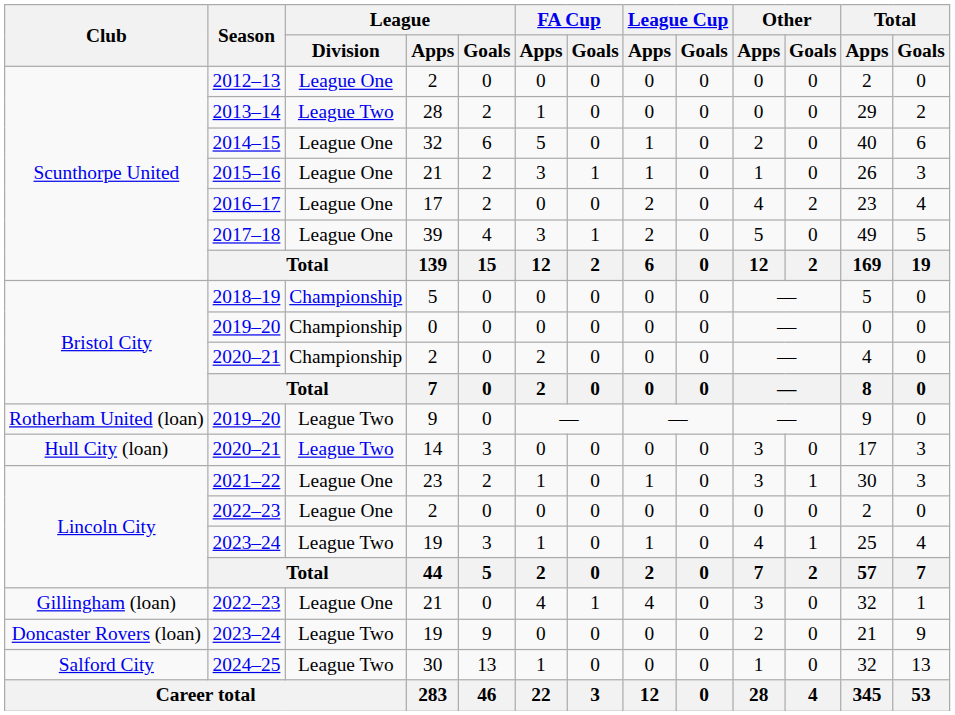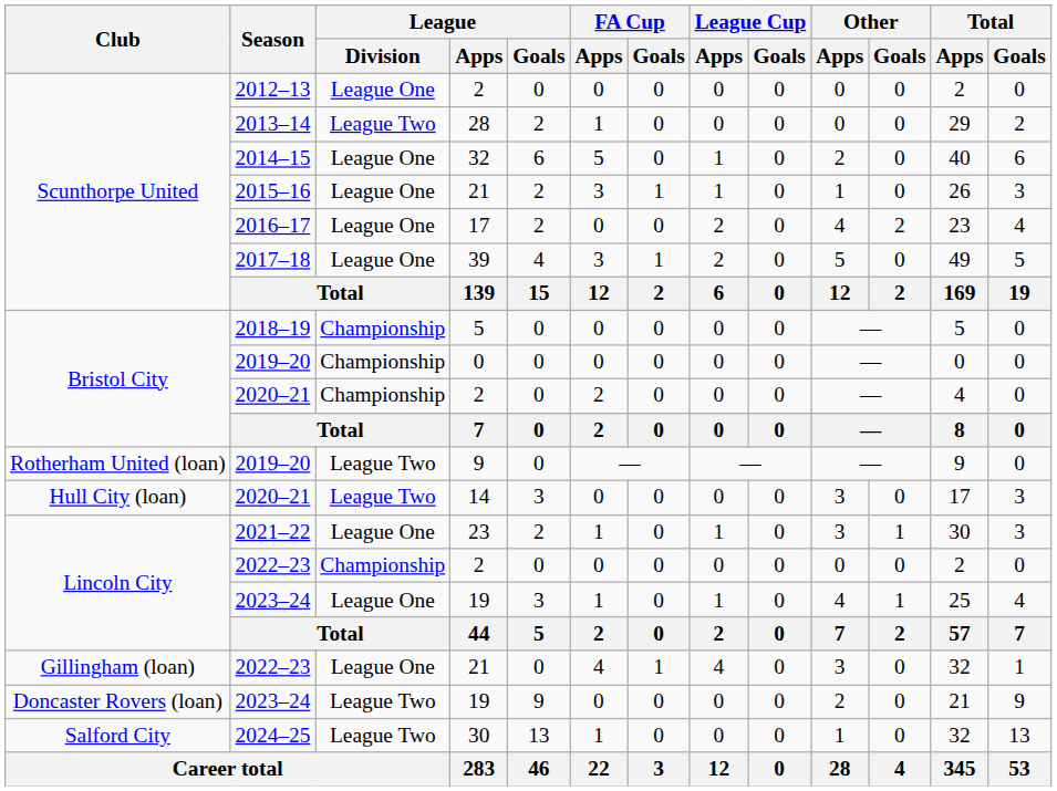 <table class="wikitable" style="text-align:center">
 <tr>
 <th rowspan="2">Club</th>
 <th rowspan="2">Season</th>
 <th colspan="3">League</th>
 <th colspan="2"><a href='#'>FA Cup</a></th>
 <th colspan="2"><a href='#'>League Cup</a></th>
 <th colspan="2">Other</th>
 <th colspan="2">Total</th>
 </tr>
 <tr>
 <th>Division</th>
 <th>Apps</th>
 <th>Goals</th>
 <th>Apps</th>
 <th>Goals</th>
 <th>Apps</th>
 <th>Goals</th>
 <th>Apps</th>
 <th>Goals</th>
 <th>Apps</th>
 <th>Goals</th>
 </tr>
 <tr>
 <td rowspan="7"><a href='#'>Scunthorpe United</a></td>
 <td><a href='#'>2012–13</a></td>
 <td><a href='#'>League One</a></td>
 <td>2</td>
 <td>0</td>
 <td>0</td>
 <td>0</td>
 <td>0</td>
 <td>0</td>
 <td>0</td>
 <td>0</td>
 <td>2</td>
 <td>0</td>
 </tr>
 <tr>
 <td><a href='#'>2013–14</a></td>
 <td><a href='#'>League Two</a></td>
 <td>28</td>
 <td>2</td>
 <td>1</td>
 <td>0</td>
 <td>0</td>
 <td>0</td>
 <td>0</td>
 <td>0</td>
 <td>29</td>
 <td>2</td>
 </tr>
 <tr>
 <td><a href='#'>2014–15</a></td>
 <td>League One</td>
 <td>32</td>
 <td>6</td>
 <td>5</td>
 <td>0</td>
 <td>1</td>
 <td>0</td>
 <td>2</td>
 <td>0</td>
 <td>40</td>
 <td>6</td>
 </tr>
 <tr>
 <td><a href='#'>2015–16</a></td>
 <td>League One</td>
 <td>21</td>
 <td>2</td>
 <td>3</td>
 <td>1</td>
 <td>1</td>
 <td>0</td>
 <td>1</td>
 <td>0</td>
 <td>26</td>
 <td>3</td>
 </tr>
 <tr>
 <td><a href='#'>2016–17</a></td>
 <td>League One</td>
 <td>17</td>
 <td>2</td>
 <td>0</td>
 <td>0</td>
 <td>2</td>
 <td>0</td>
 <td>4</td>
 <td>2</td>
 <td>23</td>
 <td>4</td>
 </tr>
 <tr>
 <td><a href='#'>2017–18</a></td>
 <td>League One</td>
 <td>39</td>
 <td>4</td>
 <td>3</td>
 <td>1</td>
 <td>2</td>
 <td>0</td>
 <td>5</td>
 <td>0</td>
 <td>49</td>
 <td>5</td>
 </tr>
 <tr>
 <th colspan="2">Total</th>
 <th>139</th>
 <th>15</th>
 <th>12</th>
 <th>2</th>
 <th>6</th>
 <th>0</th>
 <th>12</th>
 <th>2</th>
 <th>169</th>
 <th>19</th>
 </tr>
 <tr>
 <td rowspan="4"><a href='#'>Bristol City</a></td>
 <td><a href='#'>2018–19</a></td>
 <td><a href='#'>Championship</a></td>
 <td>5</td>
 <td>0</td>
 <td>0</td>
 <td>0</td>
 <td>0</td>
 <td>0</td>
 <td colspan="2">—</td>
 <td>5</td>
 <td>0</td>
 </tr>
 <tr>
 <td><a href='#'>2019–20</a></td>
 <td>Championship</td>
 <td>0</td>
 <td>0</td>
 <td>0</td>
 <td>0</td>
 <td>0</td>
 <td>0</td>
 <td colspan="2">—</td>
 <td>0</td>
 <td>0</td>
 </tr>
 <tr>
 <td><a href='#'>2020–21</a></td>
 <td>Championship</td>
 <td>2</td>
 <td>0</td>
 <td>2</td>
 <td>0</td>
 <td>0</td>
 <td>0</td>
 <td colspan=2>—</td>
 <td>4</td>
 <td>0</td>
 </tr>
 <tr>
 <th colspan="2">Total</th>
 <th>7</th>
 <th>0</th>
 <th>2</th>
 <th>0</th>
 <th>0</th>
 <th>0</th>
 <th colspan="2">—</th>
 <th>8</th>
 <th>0</th>
 </tr>
 <tr>
 <td><a href='#'>Rotherham United</a> (loan)</td>
 <td><a href='#'>2019–20</a></td>
 <td>League Two</td>
 <td>9</td>
 <td>0</td>
 <td colspan=2>—</td>
 <td colspan=2>—</td>
 <td colspan=2>—</td>
 <td>9</td>
 <td>0</td>
 </tr>
 <tr>
 <td><a href='#'>Hull City</a> (loan)</td>
 <td><a href='#'>2020–21</a></td>
 <td><a href='#'>League Two</a></td>
 <td>14</td>
 <td>3</td>
 <td>0</td>
 <td>0</td>
 <td>0</td>
 <td>0</td>
 <td>3</td>
 <td>0</td>
 <td>17</td>
 <td>3</td>
 </tr>
 <tr>
 <td rowspan="4"><a href='#'>Lincoln City</a></td>
 <td><a href='#'>2021–22</a></td>
 <td>League One</td>
 <td>23</td>
 <td>2</td>
 <td>1</td>
 <td>0</td>
 <td>1</td>
 <td>0</td>
 <td>3</td>
 <td>1</td>
 <td>30</td>
 <td>3</td>
 </tr>
 <tr>
 <td><a href='#'>2022–23</a></td>
-<td>League One</td>
+<td><a href='#'>Championship</a></td>
 <td>2</td>
 <td>0</td>
 <td>0</td>
 <td>0</td>
 <td>0</td>
 <td>0</td>
 <td>0</td>
 <td>0</td>
 <td>2</td>
 <td>0</td>
 </tr>
 <tr>
 <td><a href='#'>2023–24</a></td>
-<td>League Two</td>
+<td>League One</td>
 <td>19</td>
 <td>3</td>
 <td>1</td>
 <td>0</td>
 <td>1</td>
 <td>0</td>
 <td>4</td>
 <td>1</td>
 <td>25</td>
 <td>4</td>
 </tr>
 <tr>
 <th colspan="2">Total</th>
 <th>44</th>
 <th>5</th>
 <th>2</th>
 <th>0</th>
 <th>2</th>
 <th>0</th>
 <th>7</th>
 <th>2</th>
 <th>57</th>
 <th>7</th>
 </tr>
 <tr>
 <td><a href='#'>Gillingham</a> (loan)</td>
 <td><a href='#'>2022–23</a></td>
 <td>League One</td>
 <td>21</td>
 <td>0</td>
 <td>4</td>
 <td>1</td>
 <td>4</td>
 <td>0</td>
 <td>3</td>
 <td>0</td>
 <td>32</td>
 <td>1</td>
 </tr>
 <tr>
 <td><a href='#'>Doncaster Rovers</a> (loan)</td>
 <td><a href='#'>2023–24</a></td>
 <td>League Two</td>
 <td>19</td>
 <td>9</td>
 <td>0</td>
 <td>0</td>
 <td>0</td>
 <td>0</td>
 <td>2</td>
 <td>0</td>
 <td>21</td>
 <td>9</td>
 </tr>
 <tr>
 <td><a href='#'>Salford City</a></td>
 <td><a href='#'>2024–25</a></td>
 <td>League Two</td>
 <td>30</td>
 <td>13</td>
 <td>1</td>
 <td>0</td>
 <td>0</td>
 <td>0</td>
 <td>1</td>
 <td>0</td>
 <td>32</td>
 <td>13</td>
 </tr>
 <tr>
 <th colspan="3">Career total</th>
 <th>283</th>
 <th>46</th>
 <th>22</th>
 <th>3</th>
 <th>12</th>
 <th>0</th>
 <th>28</th>
 <th>4</th>
 <th>345</th>
 <th>53</th>
 </tr>
 </table>
